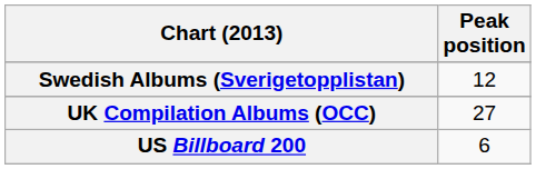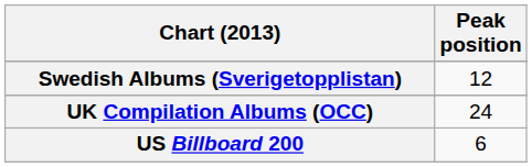 <table class="wikitable plainrowheaders sortable" style="text-align:center;">
 <tr>
 <th scope="col" style="width:20em;">Chart (2013)</th>
 <th scope="col">Peak<br>position</th>
 </tr>
 <tr>
 </tr>
 <tr>
 </tr>
 <tr>
 </tr>
 <tr>
 </tr>
 <tr>
 </tr>
 <tr>
 </tr>
 <tr>
 </tr>
 <tr>
 <th scope="row">Swedish Albums (<a href='#'>Sverigetopplistan</a>)</th>
 <td>12</td>
 </tr>
 <tr>
 </tr>
 <tr>
 <th scope="row">UK <a href='#'>Compilation Albums</a> (<a href='#'>OCC</a>)</th>
-<td>27</td>
+<td>24</td>
 </tr>
 <tr>
 <th scope="row">US <a href='#'><em>Billboard</em> 200</a></th>
 <td>6</td>
 </tr>
 <tr>
 </tr>
 </table>
